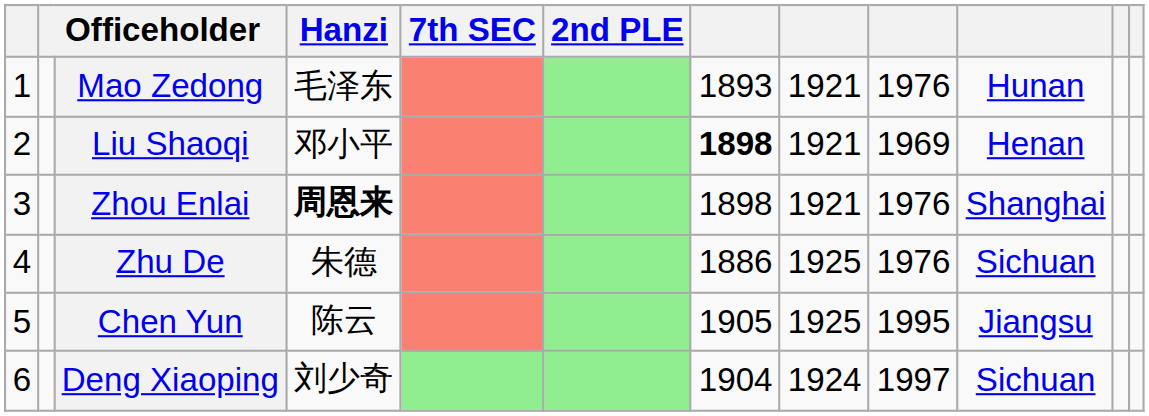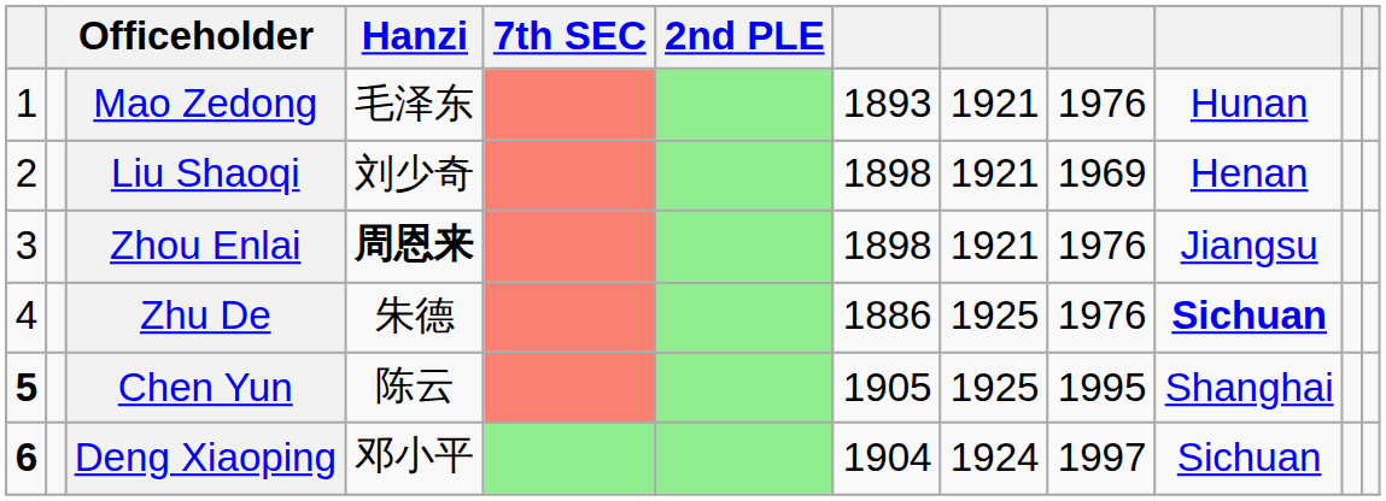 <table class="wikitable sortable" style=text-align:center>
 <tr>
 <th scope=col></th>
 <th scope=col colspan="2">Officeholder</th>
 <th scope=col><a href='#'>Hanzi</a></th>
 <th scope=col><a href='#'>7th SEC</a></th>
 <th scope=col><a href='#'>2nd PLE</a></th>
 <th scope=col></th>
 <th scope=col></th>
 <th scope=col></th>
 <th scope=col></th>
 <th scope=col></th>
 <th scope=col class="unsortable"></th>
 </tr>
 <tr>
 <td>1</td>
 <td></td>
 <th align="center" scope="row" style="font-weight:normal;"><a href='#'>Mao Zedong</a></th>
 <td data-sort-value="4">毛泽东</td>
 <td bgcolor = Salmon></td>
 <td bgcolor = LightGreen></td>
 <td>1893</td>
 <td>1921</td>
 <td>1976</td>
 <td><a href='#'>Hunan</a></td>
 <td></td>
 <td></td>
 </tr>
 <tr>
 <td>2</td>
 <td></td>
 <th align="center" scope="row" style="font-weight:normal;"><a href='#'>Liu Shaoqi</a></th>
-<td data-sort-value="34">邓小平</td>
+<td data-sort-value="4">刘少奇</td>
 <td bgcolor = Salmon></td>
 <td bgcolor = LightGreen></td>
-<td><strong>1898</strong></td>
+<td>1898</td>
 <td>1921</td>
 <td>1969</td>
 <td><a href='#'>Henan</a></td>
 <td></td>
 <td></td>
 </tr>
 <tr>
 <td>3</td>
 <td></td>
 <th align="center" scope="row" style="font-weight:normal;"><a href='#'>Zhou Enlai</a></th>
 <td data-sort-value="128"><strong>周恩来</strong></td>
 <td bgcolor = Salmon></td>
 <td bgcolor = LightGreen></td>
 <td>1898</td>
 <td>1921</td>
 <td>1976</td>
-<td><a href='#'>Shanghai</a></td>
+<td><a href='#'>Jiangsu</a></td>
 <td></td>
 <td></td>
 </tr>
 <tr>
 <td>4</td>
 <td></td>
 <th align="center" scope="row" style="font-weight:normal;"><a href='#'>Zhu De</a></th>
 <td data-sort-value="53">朱德</td>
 <td bgcolor = Salmon></td>
 <td bgcolor = LightGreen></td>
 <td>1886</td>
 <td>1925</td>
 <td>1976</td>
-<td><a href='#'>Sichuan</a></td>
+<td><strong><a href='#'>Sichuan</a></strong></td>
 <td></td>
 <td></td>
 </tr>
 <tr>
-<td>5</td>
+<td><strong>5</strong></td>
 <td></td>
 <th align="center" scope="row" style="font-weight:normal;"><a href='#'>Chen Yun</a></th>
 <td data-sort-value="122">陈云</td>
 <td bgcolor = Salmon></td>
 <td bgcolor = LightGreen></td>
 <td>1905</td>
 <td>1925</td>
 <td>1995</td>
-<td><a href='#'>Jiangsu</a></td>
+<td><a href='#'>Shanghai</a></td>
 <td></td>
 <td></td>
 </tr>
 <tr>
-<td>6</td>
+<td><strong>6</strong></td>
 <td></td>
 <th align="center" scope="row" style="font-weight:normal;"><a href='#'>Deng Xiaoping</a></th>
-<td data-sort-value="4">刘少奇</td>
+<td data-sort-value="34">邓小平</td>
 <td bgcolor = LightGreen></td>
 <td bgcolor = LightGreen></td>
 <td>1904</td>
 <td>1924</td>
 <td>1997</td>
 <td><a href='#'>Sichuan</a></td>
 <td></td>
 <td></td>
 </tr>
 </table>
